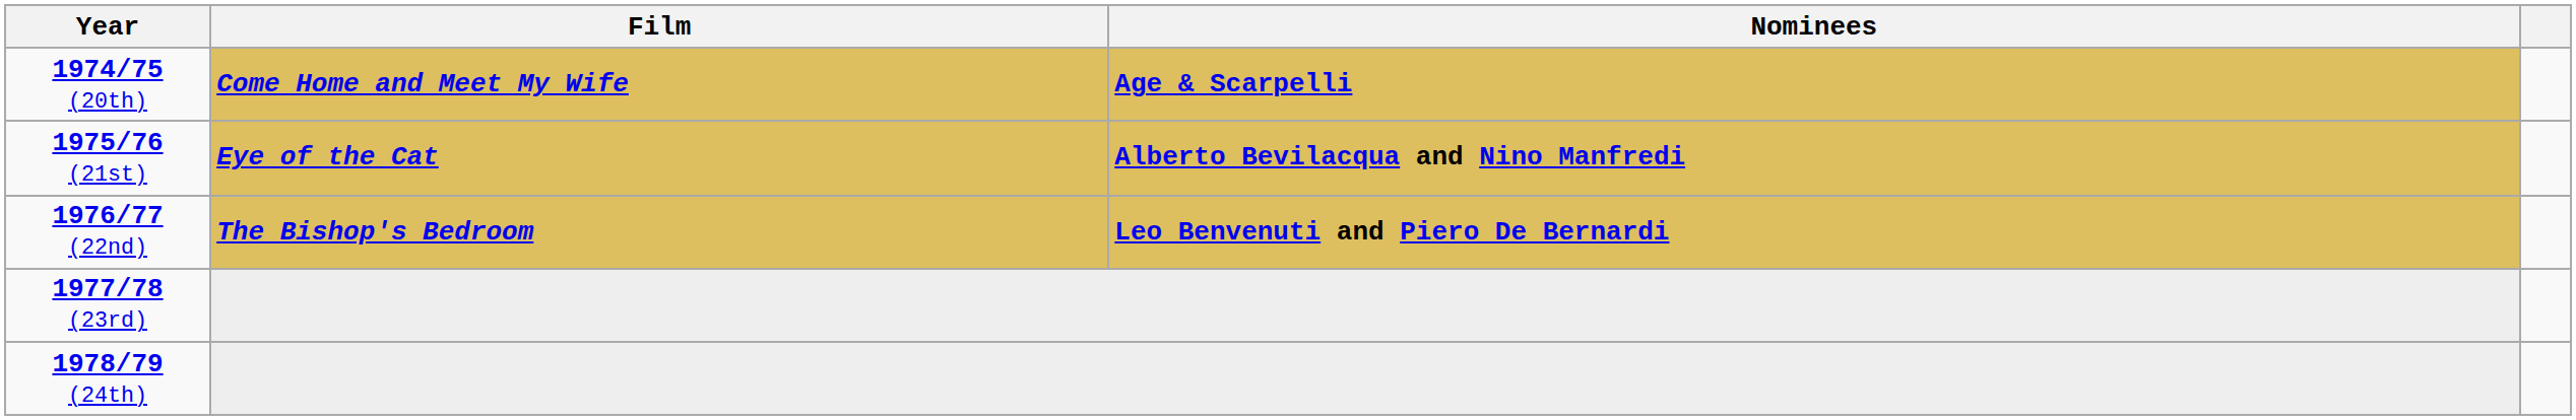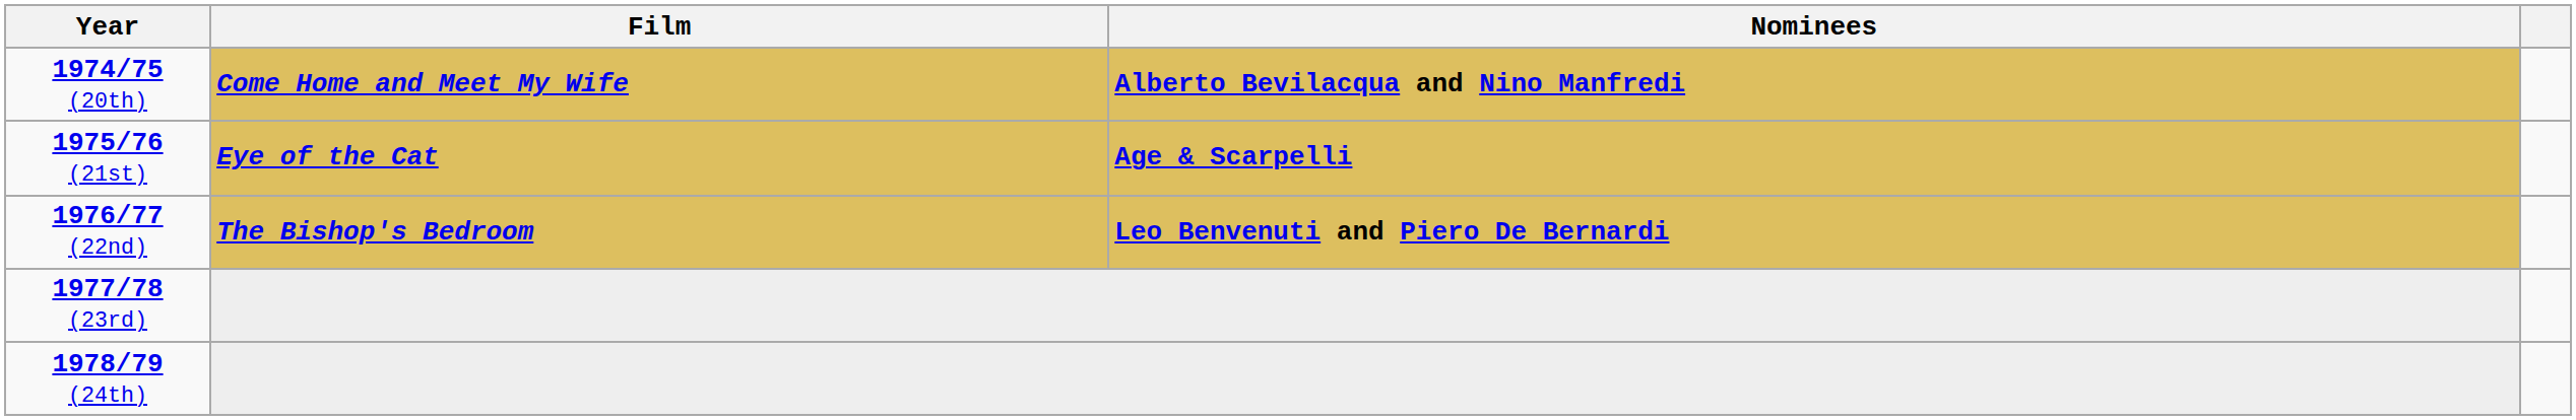 <table class="wikitable" style="width:100%">
 <tr bgcolor="#bebebe">
 <th width="8%">Year</th>
 <th width="35%">Film</th>
 <th width="55%">Nominees</th>
 <th width="2%" class="unstable"></th>
 </tr>
 <tr>
 <td rowspan=2 style="text-align:center"><strong><a href='#'>1974/75</a></strong><br><small><a href='#'>(20th)</a></small></td>
 </tr>
 <tr>
 <td style="background:#DDBF5F"><strong><em><a href='#'>Come Home and Meet My Wife</a></em></strong></td>
-<td style="background:#DDBF5F"><strong><a href='#'>Age & Scarpelli</a></strong></td>
+<td style="background:#DDBF5F"><strong><a href='#'>Alberto Bevilacqua</a> and <a href='#'>Nino Manfredi</a></strong></td>
 <td style="text-align:center"></td>
 </tr>
 <tr>
 <td rowspan=2 style="text-align:center"><strong><a href='#'>1975/76</a></strong><br><small><a href='#'>(21st)</a></small></td>
 </tr>
 <tr>
 <td style="background:#DDBF5F"><strong><em><a href='#'>Eye of the Cat</a></em></strong></td>
-<td style="background:#DDBF5F"><strong><a href='#'>Alberto Bevilacqua</a> and <a href='#'>Nino Manfredi</a></strong></td>
+<td style="background:#DDBF5F"><strong><a href='#'>Age & Scarpelli</a></strong></td>
 <td style="text-align:center"></td>
 </tr>
 <tr>
 <td rowspan=2 style="text-align:center"><strong><a href='#'>1976/77</a></strong><br><small><a href='#'>(22nd)</a></small></td>
 </tr>
 <tr>
 <td style="background:#DDBF5F"><strong><em><a href='#'>The Bishop's Bedroom</a></em></strong></td>
 <td style="background:#DDBF5F"><strong><a href='#'>Leo Benvenuti</a> and <a href='#'>Piero De Bernardi</a></strong></td>
 <td style="text-align:center"></td>
 </tr>
 <tr>
 <td rowspan=2 style="text-align:center"><strong><a href='#'>1977/78</a></strong><br><small><a href='#'>(23rd)</a></small></td>
 </tr>
 <tr>
 <td colspan=2 style="background:#eee;"></td>
 <td style="text-align:center"></td>
 </tr>
 <tr>
 <td rowspan=2 style="text-align:center"><strong><a href='#'>1978/79</a></strong><br><small><a href='#'>(24th)</a></small></td>
 </tr>
 <tr>
 <td colspan=2 style="background:#eee;"></td>
 <td style="text-align:center"></td>
 </tr>
 </table>
